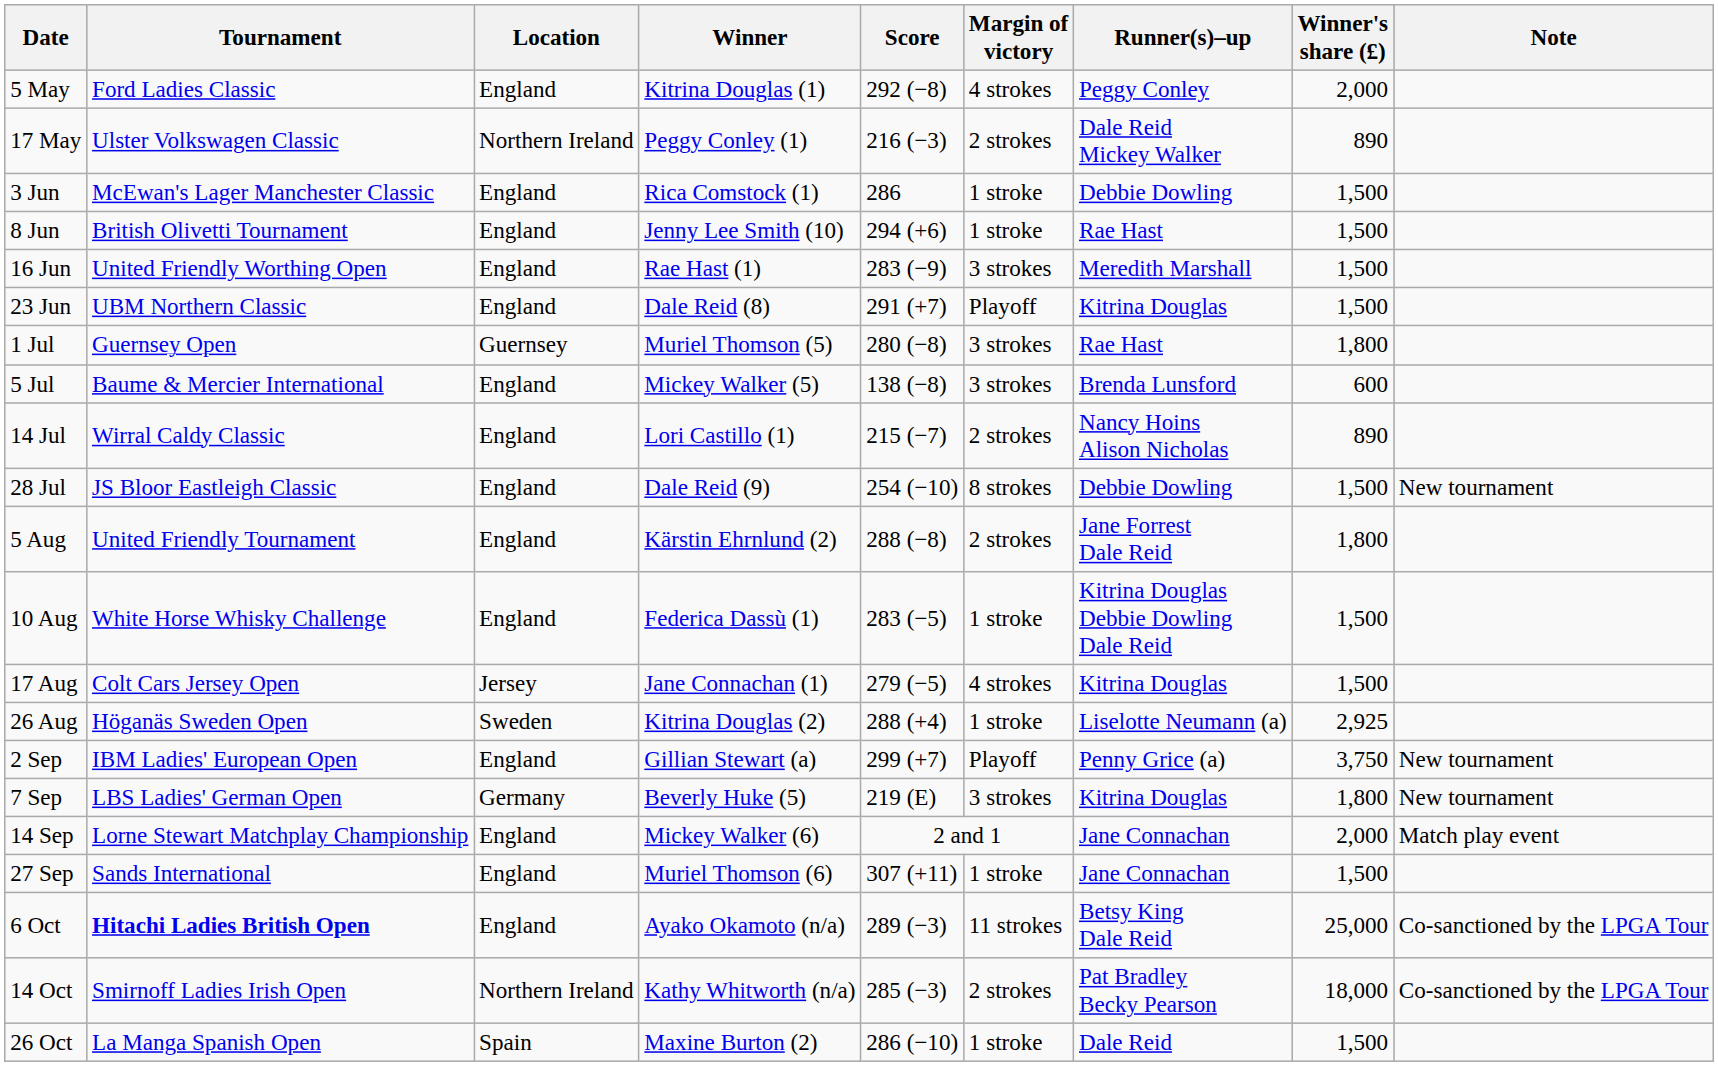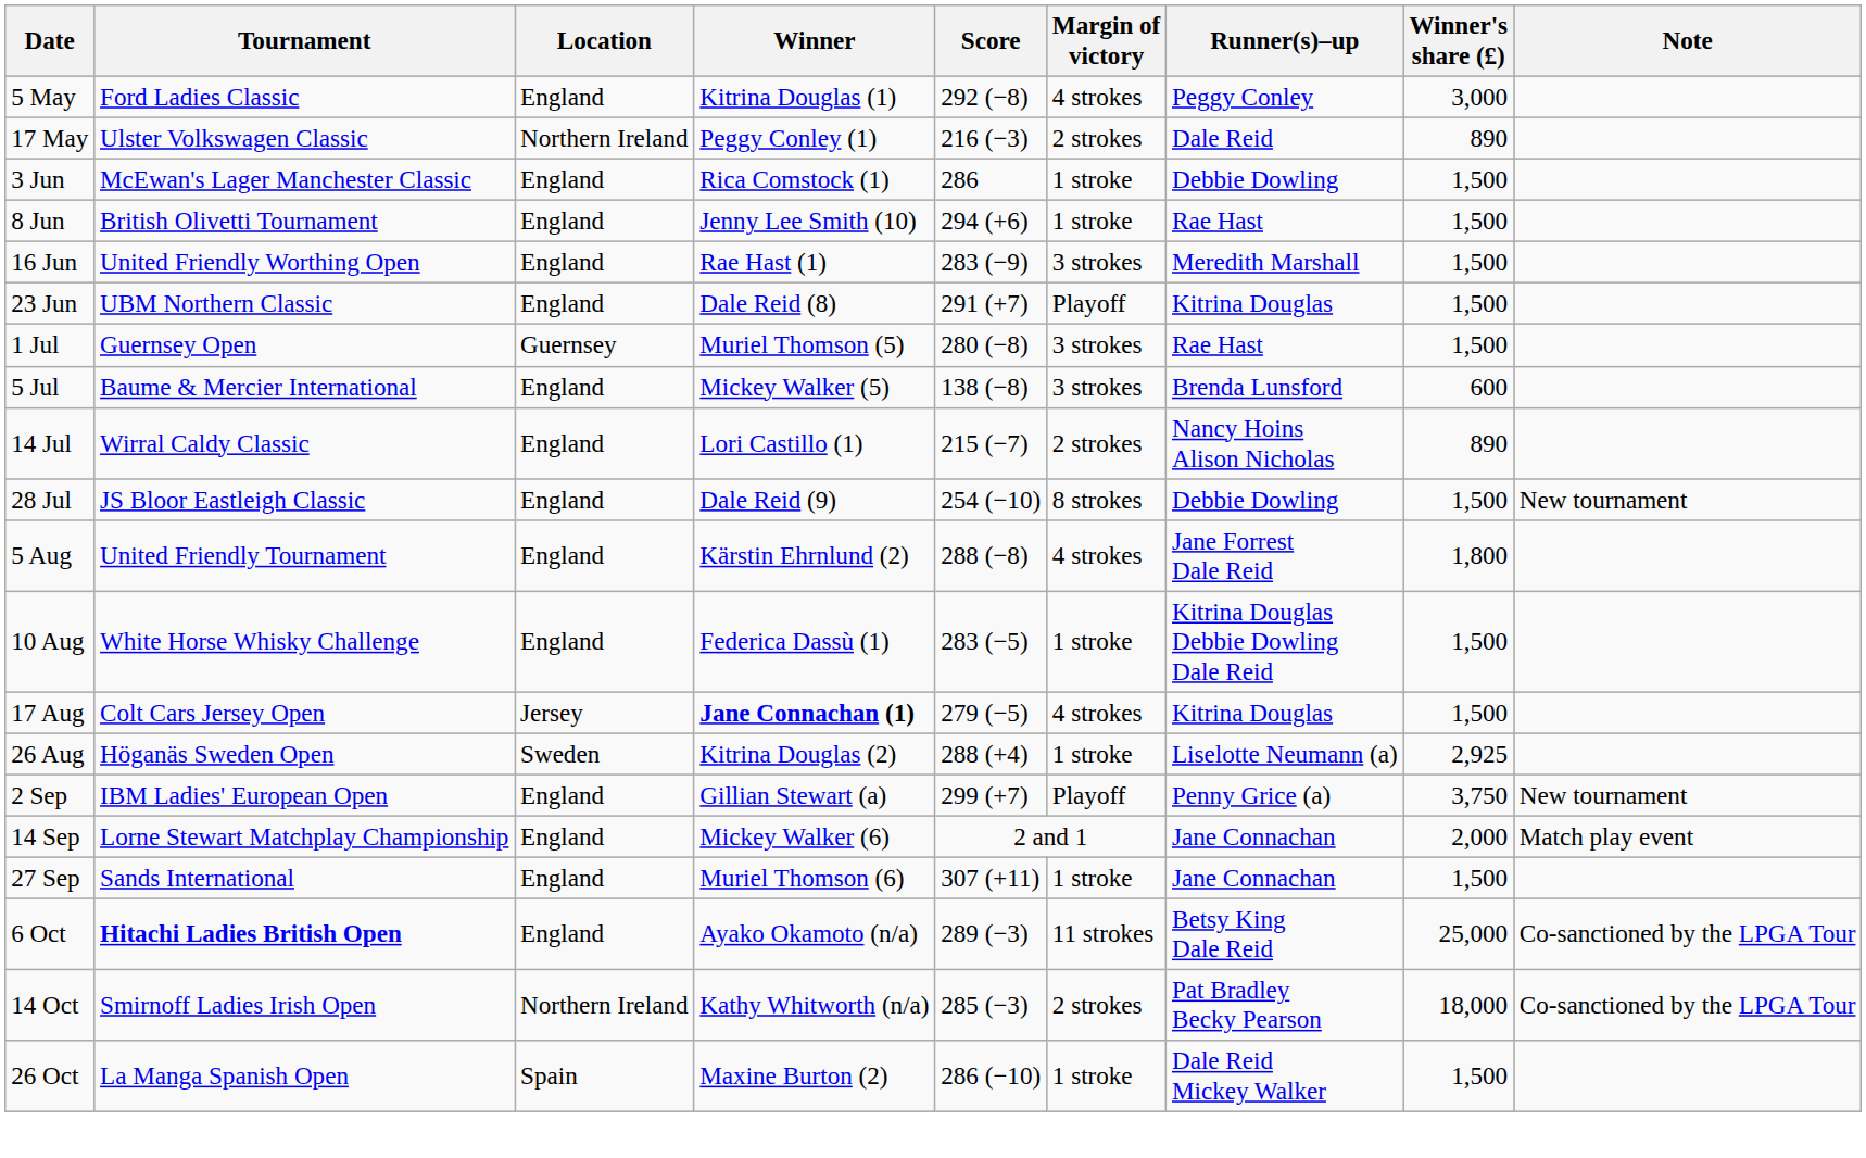 <table class="wikitable sortable" style="font-size:95%">
 <tr>
 <th>Date</th>
 <th>Tournament</th>
 <th>Location</th>
 <th>Winner</th>
 <th>Score</th>
 <th>Margin of<br>victory</th>
 <th>Runner(s)–up</th>
 <th>Winner's<br>share (£)</th>
 <th>Note</th>
 </tr>
 <tr>
 <td>5 May</td>
 <td><a href='#'>Ford Ladies Classic</a></td>
 <td>England</td>
 <td> <a href='#'>Kitrina Douglas</a> (1)</td>
 <td>292 (−8)</td>
 <td>4 strokes</td>
 <td> <a href='#'>Peggy Conley</a></td>
-<td align=right>2,000</td>
+<td align=right>3,000</td>
 <td></td>
 </tr>
 <tr>
 <td>17 May</td>
 <td><a href='#'>Ulster Volkswagen Classic</a></td>
 <td>Northern Ireland</td>
 <td> <a href='#'>Peggy Conley</a> (1)</td>
 <td>216 (−3)</td>
 <td>2 strokes</td>
-<td> <a href='#'>Dale Reid</a><br> <a href='#'>Mickey Walker</a></td>
+<td> <a href='#'>Dale Reid</a></td>
 <td align=right>890</td>
 <td></td>
 </tr>
 <tr>
 <td>3 Jun</td>
 <td><a href='#'>McEwan's Lager Manchester Classic</a></td>
 <td>England</td>
 <td> <a href='#'>Rica Comstock</a> (1)</td>
 <td>286</td>
 <td>1 stroke</td>
 <td> <a href='#'>Debbie Dowling</a></td>
 <td align=right>1,500</td>
 <td></td>
 </tr>
 <tr>
 <td>8 Jun</td>
 <td><a href='#'>British Olivetti Tournament</a></td>
 <td>England</td>
 <td> <a href='#'>Jenny Lee Smith</a> (10)</td>
 <td>294 (+6)</td>
 <td>1 stroke</td>
 <td> <a href='#'>Rae Hast</a></td>
 <td align=right>1,500</td>
 <td></td>
 </tr>
 <tr>
 <td>16 Jun</td>
 <td><a href='#'>United Friendly Worthing Open</a></td>
 <td>England</td>
 <td> <a href='#'>Rae Hast</a> (1)</td>
 <td>283 (−9)</td>
 <td>3 strokes</td>
 <td> <a href='#'>Meredith Marshall</a></td>
 <td align=right>1,500</td>
 <td></td>
 </tr>
 <tr>
 <td>23 Jun</td>
 <td><a href='#'>UBM Northern Classic</a></td>
 <td>England</td>
 <td> <a href='#'>Dale Reid</a> (8)</td>
 <td>291 (+7)</td>
 <td>Playoff</td>
 <td> <a href='#'>Kitrina Douglas</a></td>
 <td align=right>1,500</td>
 <td></td>
 </tr>
 <tr>
 <td>1 Jul</td>
 <td><a href='#'>Guernsey Open</a></td>
 <td>Guernsey</td>
 <td> <a href='#'>Muriel Thomson</a> (5)</td>
 <td>280 (−8)</td>
 <td>3 strokes</td>
 <td> <a href='#'>Rae Hast</a></td>
-<td align=right>1,800</td>
+<td align=right>1,500</td>
 <td></td>
 </tr>
 <tr>
 <td>5 Jul</td>
 <td><a href='#'>Baume & Mercier International</a></td>
 <td>England</td>
 <td> <a href='#'>Mickey Walker</a> (5)</td>
 <td>138 (−8)</td>
 <td>3 strokes</td>
 <td> <a href='#'>Brenda Lunsford</a></td>
 <td align=right>600</td>
 <td></td>
 </tr>
 <tr>
 <td>14 Jul</td>
 <td><a href='#'>Wirral Caldy Classic</a></td>
 <td>England</td>
 <td> <a href='#'>Lori Castillo</a> (1)</td>
 <td>215 (−7)</td>
 <td>2 strokes</td>
 <td> <a href='#'>Nancy Hoins</a><br> <a href='#'>Alison Nicholas</a></td>
 <td align=right>890</td>
 <td></td>
 </tr>
 <tr>
 <td>28 Jul</td>
 <td><a href='#'>JS Bloor Eastleigh Classic</a></td>
 <td>England</td>
 <td> <a href='#'>Dale Reid</a> (9)</td>
 <td>254 (−10)</td>
 <td>8 strokes</td>
 <td> <a href='#'>Debbie Dowling</a></td>
 <td align=right>1,500</td>
 <td>New tournament</td>
 </tr>
 <tr>
 <td>5 Aug</td>
 <td><a href='#'>United Friendly Tournament</a></td>
 <td>England</td>
 <td> <a href='#'>Kärstin Ehrnlund</a> (2)</td>
 <td>288 (−8)</td>
-<td>2 strokes</td>
+<td>4 strokes</td>
 <td> <a href='#'>Jane Forrest</a><br> <a href='#'>Dale Reid</a></td>
 <td align=right>1,800</td>
 <td></td>
 </tr>
 <tr>
 <td>10 Aug</td>
 <td><a href='#'>White Horse Whisky Challenge</a></td>
 <td>England</td>
 <td> <a href='#'>Federica Dassù</a> (1)</td>
 <td>283 (−5)</td>
 <td>1 stroke</td>
 <td> <a href='#'>Kitrina Douglas</a> <br> <a href='#'>Debbie Dowling</a><br> <a href='#'>Dale Reid</a></td>
 <td align=right>1,500</td>
 <td></td>
 </tr>
 <tr>
 <td>17 Aug</td>
 <td><a href='#'>Colt Cars Jersey Open</a></td>
 <td>Jersey</td>
-<td> <a href='#'>Jane Connachan</a> (1)</td>
+<td><strong> <a href='#'>Jane Connachan</a> (1)</strong></td>
 <td>279 (−5)</td>
 <td>4 strokes</td>
 <td> <a href='#'>Kitrina Douglas</a></td>
 <td align=right>1,500</td>
 <td></td>
 </tr>
 <tr>
 <td>26 Aug</td>
 <td><a href='#'>Höganäs Sweden Open</a></td>
 <td>Sweden</td>
 <td> <a href='#'>Kitrina Douglas</a> (2)</td>
 <td>288 (+4)</td>
 <td>1 stroke</td>
 <td> <a href='#'>Liselotte Neumann</a> (a)</td>
 <td align=right>2,925</td>
 <td></td>
 </tr>
 <tr>
 <td>2 Sep</td>
 <td><a href='#'>IBM Ladies' European Open</a></td>
 <td>England</td>
 <td> <a href='#'>Gillian Stewart</a> (a)</td>
 <td>299 (+7)</td>
 <td>Playoff</td>
 <td> <a href='#'>Penny Grice</a> (a)</td>
 <td align=right>3,750</td>
 <td> New tournament</td>
-</tr>
-<tr>
-<td>7 Sep</td>
-<td><a href='#'>LBS Ladies' German Open</a></td>
-<td>Germany</td>
-<td> <a href='#'>Beverly Huke</a> (5)</td>
-<td>219 (E)</td>
-<td>3 strokes</td>
-<td> <a href='#'>Kitrina Douglas</a></td>
-<td align=right>1,800</td>
-<td>New tournament</td>
 </tr>
 <tr>
 <td>14 Sep</td>
 <td><a href='#'>Lorne Stewart Matchplay Championship</a></td>
 <td>England</td>
 <td> <a href='#'>Mickey Walker</a> (6)</td>
 <td colspan=2 align=center>2 and 1</td>
 <td> <a href='#'>Jane Connachan</a></td>
 <td align=right>2,000</td>
 <td>Match play event</td>
 </tr>
 <tr>
 <td>27 Sep</td>
 <td><a href='#'>Sands International</a></td>
 <td>England</td>
 <td> <a href='#'>Muriel Thomson</a> (6)</td>
 <td>307 (+11)</td>
 <td>1 stroke</td>
 <td> <a href='#'>Jane Connachan</a></td>
 <td align=right>1,500</td>
 <td></td>
 </tr>
 <tr>
 <td>6 Oct</td>
 <td><strong><a href='#'>Hitachi Ladies British Open</a></strong></td>
 <td>England</td>
 <td> <a href='#'>Ayako Okamoto</a> (n/a)</td>
 <td>289 (−3)</td>
 <td>11 strokes</td>
 <td> <a href='#'>Betsy King</a><br> <a href='#'>Dale Reid</a></td>
 <td align=right>25,000</td>
 <td>Co-sanctioned by the <a href='#'>LPGA Tour</a></td>
 </tr>
 <tr>
 <td>14 Oct</td>
 <td><a href='#'>Smirnoff Ladies Irish Open</a></td>
 <td>Northern Ireland</td>
 <td> <a href='#'>Kathy Whitworth</a> (n/a)</td>
 <td>285 (−3)</td>
 <td>2 strokes</td>
 <td> <a href='#'>Pat Bradley</a><br> <a href='#'>Becky Pearson</a></td>
 <td align=right>18,000</td>
 <td>Co-sanctioned by the <a href='#'>LPGA Tour</a></td>
 </tr>
 <tr>
 <td>26 Oct</td>
 <td><a href='#'>La Manga Spanish Open</a></td>
 <td>Spain</td>
 <td> <a href='#'>Maxine Burton</a> (2)</td>
 <td>286 (−10)</td>
 <td>1 stroke</td>
-<td> <a href='#'>Dale Reid</a></td>
+<td> <a href='#'>Dale Reid</a><br> <a href='#'>Mickey Walker</a></td>
 <td align=right>1,500</td>
 <td></td>
 </tr>
 </table>
